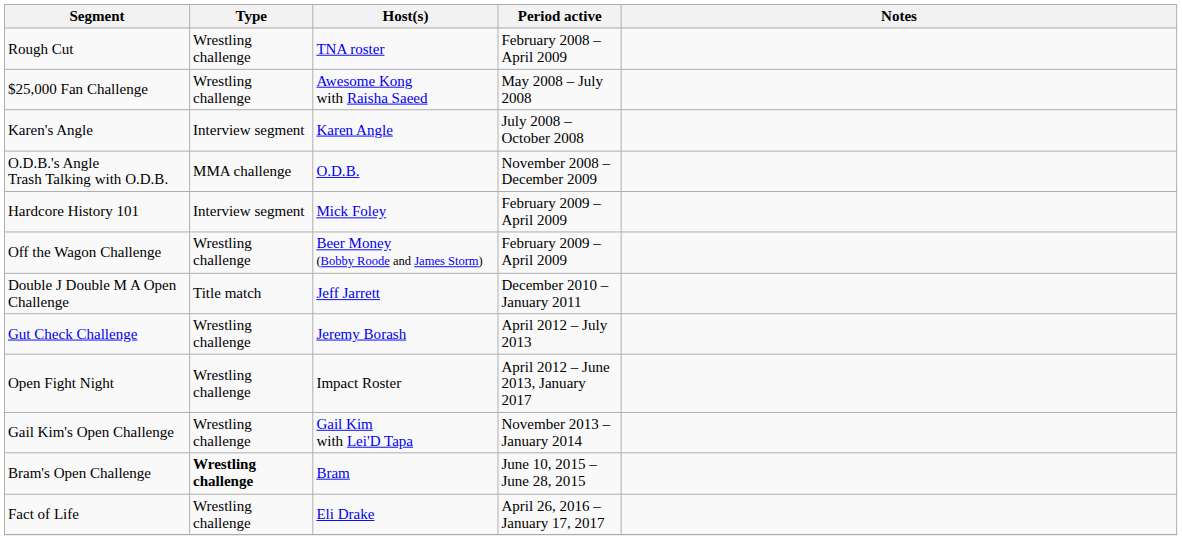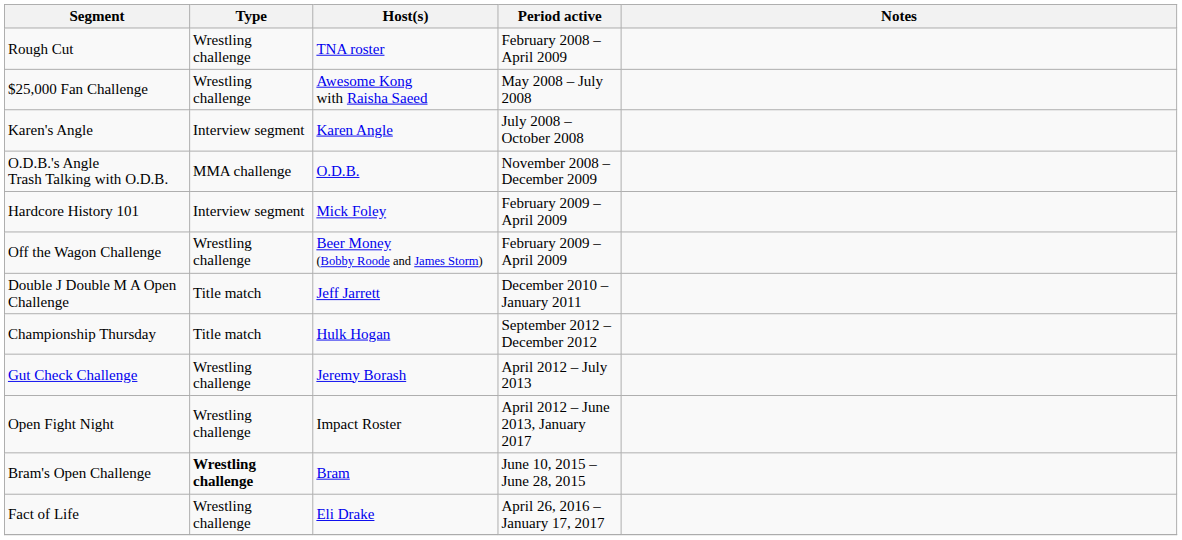 <table class="wikitable">
 <tr>
 <th width=15%>Segment</th>
 <th width=10%>Type</th>
 <th width=15%>Host(s)</th>
 <th width=10%>Period active</th>
 <th width=45%>Notes</th>
 </tr>
 <tr>
 <td>Rough Cut</td>
 <td>Wrestling challenge</td>
 <td><a href='#'>TNA roster</a></td>
 <td>February 2008 – April 2009</td>
 <td></td>
 </tr>
 <tr>
 <td>$25,000 Fan Challenge</td>
 <td>Wrestling challenge</td>
 <td><a href='#'>Awesome Kong</a><br>with <a href='#'>Raisha Saeed</a></td>
 <td>May 2008 – July 2008</td>
 <td></td>
 </tr>
 <tr>
 <td>Karen's Angle</td>
 <td>Interview segment</td>
 <td><a href='#'>Karen Angle</a></td>
 <td>July 2008 – October 2008</td>
 <td></td>
 </tr>
 <tr>
 <td>O.D.B.'s Angle<br>Trash Talking with O.D.B.</td>
 <td>MMA challenge</td>
 <td><a href='#'>O.D.B.</a></td>
 <td>November 2008 – December 2009</td>
 <td></td>
 </tr>
 <tr>
 <td>Hardcore History 101</td>
 <td>Interview segment</td>
 <td><a href='#'>Mick Foley</a></td>
 <td>February 2009 – April 2009</td>
 <td></td>
 </tr>
 <tr>
 <td>Off the Wagon Challenge</td>
 <td>Wrestling challenge</td>
 <td><a href='#'>Beer Money</a><br><small>(<a href='#'>Bobby Roode</a> and <a href='#'>James Storm</a>)</small></td>
 <td>February 2009 – April 2009</td>
 <td></td>
 </tr>
 <tr>
 <td>Double J Double M A Open Challenge</td>
 <td>Title match</td>
 <td><a href='#'>Jeff Jarrett</a></td>
 <td>December 2010 – January 2011</td>
 <td></td>
 </tr>
 <tr>
+<td>Championship Thursday</td>
+<td>Title match</td>
+<td><a href='#'>Hulk Hogan</a></td>
+<td>September 2012 – December 2012</td>
+<td></td>
+</tr>
+<tr>
 <td><a href='#'>Gut Check Challenge</a></td>
 <td>Wrestling challenge</td>
 <td><a href='#'>Jeremy Borash</a></td>
 <td>April 2012 – July 2013</td>
 <td></td>
 </tr>
 <tr>
 <td>Open Fight Night</td>
 <td>Wrestling challenge</td>
 <td>Impact Roster</td>
 <td>April 2012 – June 2013, January 2017</td>
-<td></td>
-</tr>
-<tr>
-<td>Gail Kim's Open Challenge</td>
-<td>Wrestling challenge</td>
-<td><a href='#'>Gail Kim</a><br>with <a href='#'>Lei'D Tapa</a></td>
-<td>November 2013 – January 2014</td>
 <td></td>
 </tr>
 <tr>
 <td>Bram's Open Challenge</td>
 <td><strong>Wrestling challenge</strong></td>
 <td><a href='#'>Bram</a></td>
 <td>June 10, 2015 – June 28, 2015</td>
 <td></td>
 </tr>
 <tr>
 <td>Fact of Life</td>
 <td>Wrestling challenge</td>
 <td><a href='#'>Eli Drake</a></td>
 <td>April 26, 2016 – January 17, 2017</td>
 <td></td>
 </tr>
 <tr>
 </tr>
 </table>
